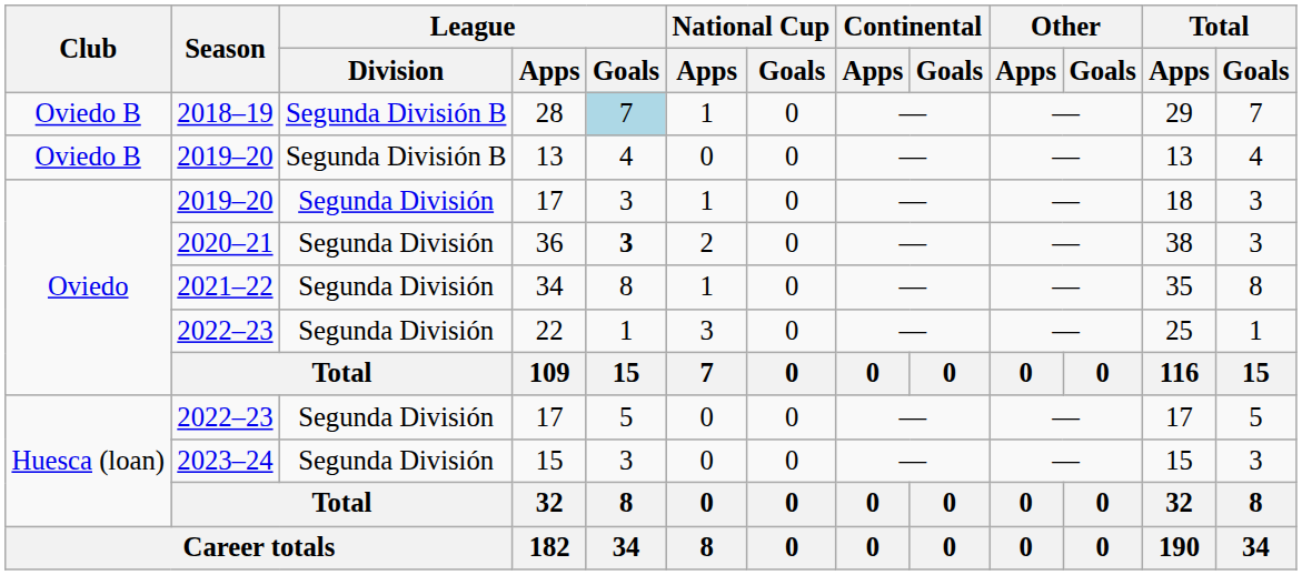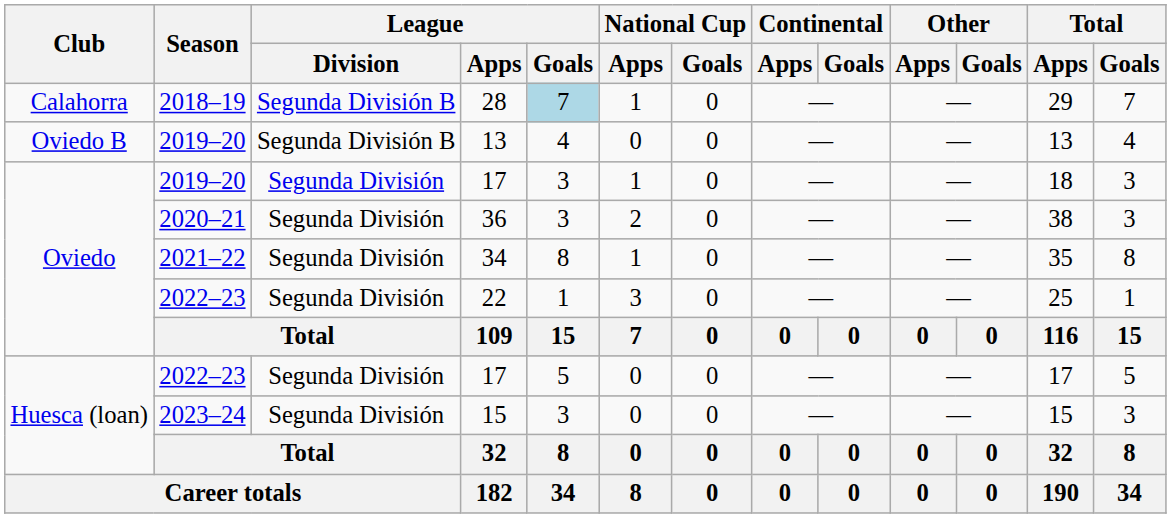 <table class="wikitable" style="text-align:center">
 <tr>
 <th rowspan="2">Club</th>
 <th rowspan="2">Season</th>
 <th colspan="3">League</th>
 <th colspan="2">National Cup</th>
 <th colspan="2">Continental</th>
 <th colspan="2">Other</th>
 <th colspan="2">Total</th>
 </tr>
 <tr>
 <th>Division</th>
 <th>Apps</th>
 <th>Goals</th>
 <th>Apps</th>
 <th>Goals</th>
 <th>Apps</th>
 <th>Goals</th>
 <th>Apps</th>
 <th>Goals</th>
 <th>Apps</th>
 <th>Goals</th>
 </tr>
 <tr>
-<td><a href='#'>Oviedo B</a></td>
+<td><a href='#'>Calahorra</a></td>
 <td><a href='#'>2018–19</a></td>
 <td><a href='#'>Segunda División B</a></td>
 <td>28</td>
 <td style="background: lightblue;">7</td>
 <td>1</td>
 <td>0</td>
 <td colspan="2">—</td>
 <td colspan="2">—</td>
 <td>29</td>
 <td>7</td>
 </tr>
 <tr>
 <td><a href='#'>Oviedo B</a></td>
 <td><a href='#'>2019–20</a></td>
 <td>Segunda División B</td>
 <td>13</td>
 <td>4</td>
 <td>0</td>
 <td>0</td>
 <td colspan="2">—</td>
 <td colspan="2">—</td>
 <td>13</td>
 <td>4</td>
 </tr>
 <tr>
 <td rowspan="5"><a href='#'>Oviedo</a></td>
 <td><a href='#'>2019–20</a></td>
 <td><a href='#'>Segunda División</a></td>
 <td>17</td>
 <td>3</td>
 <td>1</td>
 <td>0</td>
 <td colspan="2">—</td>
 <td colspan="2">—</td>
 <td>18</td>
 <td>3</td>
 </tr>
 <tr>
 <td><a href='#'>2020–21</a></td>
 <td>Segunda División</td>
 <td>36</td>
-<td><strong>3</strong></td>
+<td>3</td>
 <td>2</td>
 <td>0</td>
 <td colspan="2">—</td>
 <td colspan="2">—</td>
 <td>38</td>
 <td>3</td>
 </tr>
 <tr>
 <td><a href='#'>2021–22</a></td>
 <td>Segunda División</td>
 <td>34</td>
 <td>8</td>
 <td>1</td>
 <td>0</td>
 <td colspan="2">—</td>
 <td colspan="2">—</td>
 <td>35</td>
 <td>8</td>
 </tr>
 <tr>
 <td><a href='#'>2022–23</a></td>
 <td>Segunda División</td>
 <td>22</td>
 <td>1</td>
 <td>3</td>
 <td>0</td>
 <td colspan="2">—</td>
 <td colspan="2">—</td>
 <td>25</td>
 <td>1</td>
 </tr>
 <tr>
 <th colspan="2">Total</th>
 <th>109</th>
 <th>15</th>
 <th>7</th>
 <th>0</th>
 <th>0</th>
 <th>0</th>
 <th>0</th>
 <th>0</th>
 <th>116</th>
 <th>15</th>
 </tr>
 <tr>
 <td rowspan="3"><a href='#'>Huesca</a> (loan)</td>
 <td><a href='#'>2022–23</a></td>
 <td>Segunda División</td>
 <td>17</td>
 <td>5</td>
 <td>0</td>
 <td>0</td>
 <td colspan="2">—</td>
 <td colspan="2">—</td>
 <td>17</td>
 <td>5</td>
 </tr>
 <tr>
 <td><a href='#'>2023–24</a></td>
 <td>Segunda División</td>
 <td>15</td>
 <td>3</td>
 <td>0</td>
 <td>0</td>
 <td colspan="2">—</td>
 <td colspan="2">—</td>
 <td>15</td>
 <td>3</td>
 </tr>
 <tr>
 <th colspan="2">Total</th>
 <th>32</th>
 <th>8</th>
 <th>0</th>
 <th>0</th>
 <th>0</th>
 <th>0</th>
 <th>0</th>
 <th>0</th>
 <th>32</th>
 <th>8</th>
 </tr>
 <tr>
 <th colspan="3">Career totals</th>
 <th>182</th>
 <th>34</th>
 <th>8</th>
 <th>0</th>
 <th>0</th>
 <th>0</th>
 <th>0</th>
 <th>0</th>
 <th>190</th>
 <th>34</th>
 </tr>
 </table>
